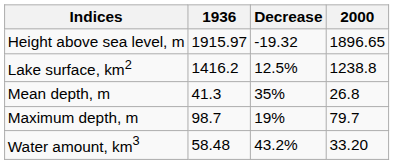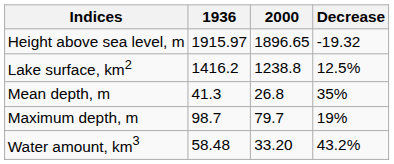 <table class="wikitable" align="right">
 <tr>
 <th>Indices</th>
 <th>1936</th>
+<th>2000</th>
 <th>Decrease</th>
-<th>2000</th>
 </tr>
 <tr>
 <td>Height above sea level, m</td>
 <td>1915.97</td>
+<td>1896.65</td>
 <td>-19.32</td>
-<td>1896.65</td>
 </tr>
 <tr>
 <td>Lake surface, km<sup>2</sup></td>
 <td>1416.2</td>
+<td>1238.8</td>
 <td>12.5%</td>
-<td>1238.8</td>
 </tr>
 <tr>
 <td>Mean depth, m</td>
 <td>41.3</td>
+<td>26.8</td>
 <td>35%</td>
-<td>26.8</td>
 </tr>
 <tr>
 <td>Maximum depth, m</td>
 <td>98.7</td>
+<td>79.7</td>
 <td>19%</td>
-<td>79.7</td>
 </tr>
 <tr>
 <td>Water amount, km<sup>3</sup></td>
 <td>58.48</td>
+<td>33.20</td>
 <td>43.2%</td>
-<td>33.20</td>
 </tr>
 </table>
